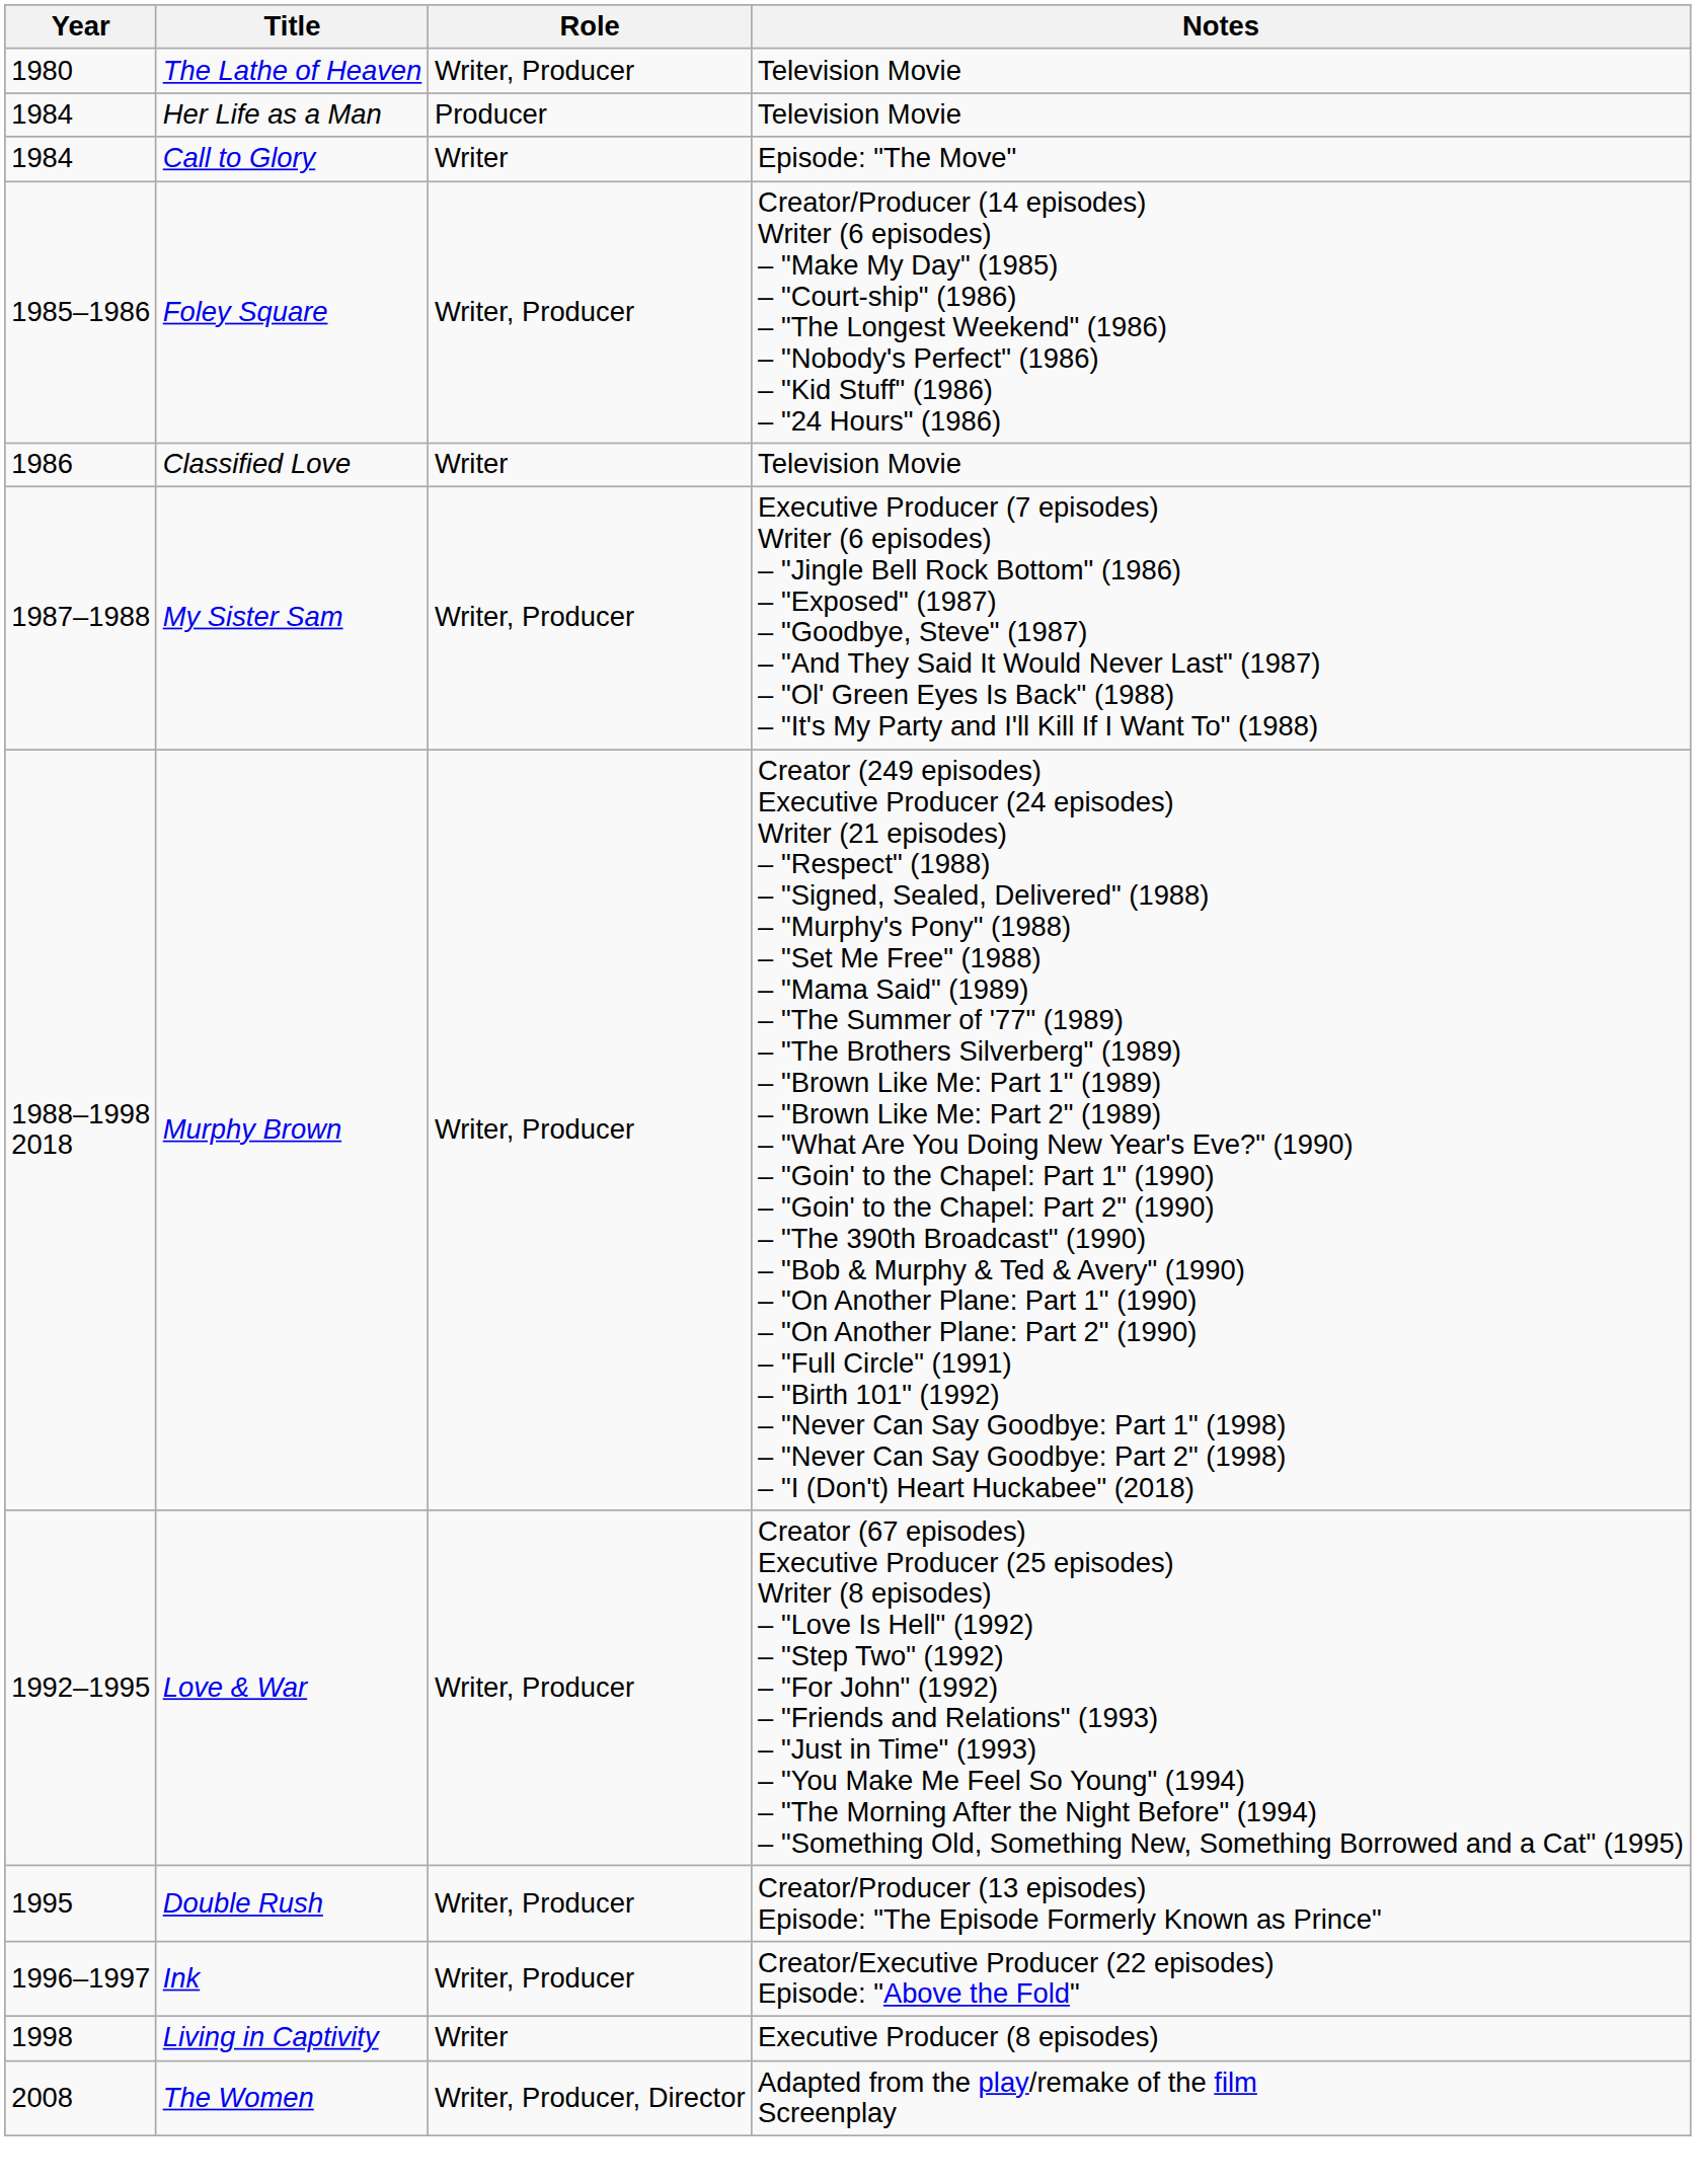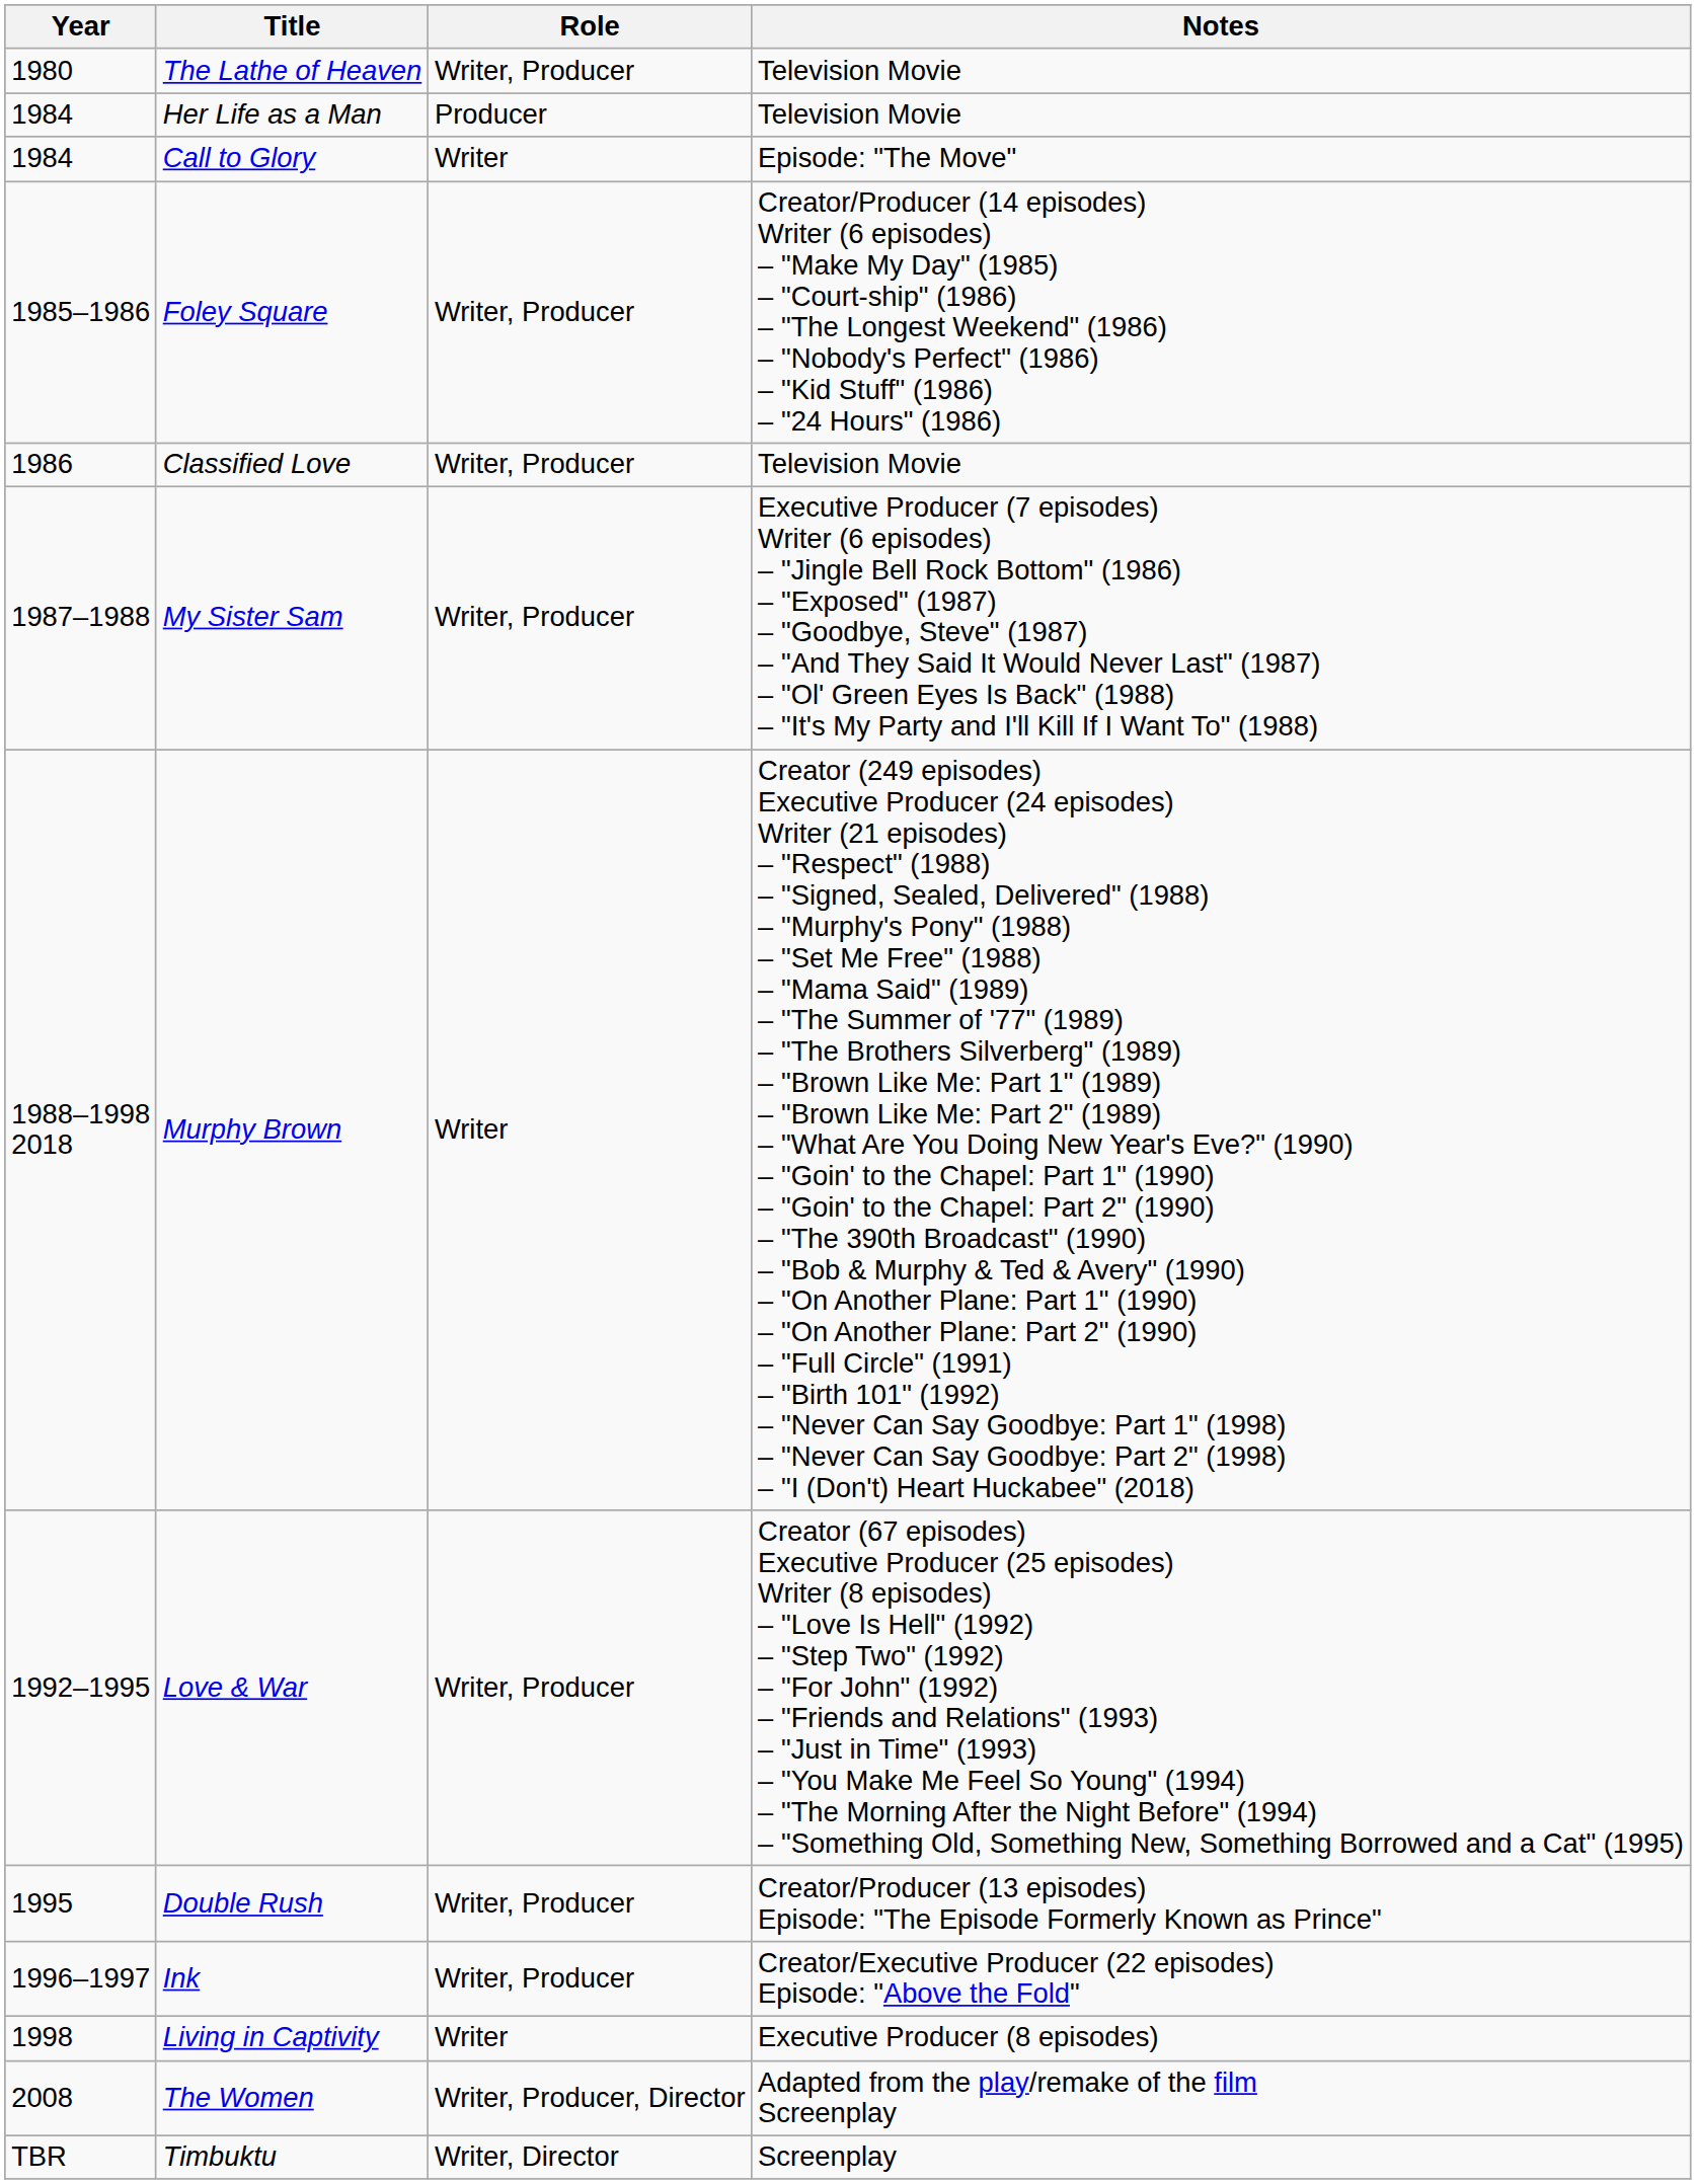 <table class="wikitable">
 <tr>
 <th>Year</th>
 <th>Title</th>
 <th>Role</th>
 <th>Notes</th>
 </tr>
 <tr>
 <td>1980</td>
 <td><em><a href='#'>The Lathe of Heaven</a></em></td>
 <td>Writer, Producer</td>
 <td>Television Movie</td>
 </tr>
 <tr>
 <td>1984</td>
 <td><em>Her Life as a Man</em></td>
 <td>Producer</td>
 <td>Television Movie</td>
 </tr>
 <tr>
 <td>1984</td>
 <td><em><a href='#'>Call to Glory</a></em></td>
 <td>Writer</td>
 <td>Episode: "The Move"</td>
 </tr>
 <tr>
 <td>1985–1986</td>
 <td><em><a href='#'>Foley Square</a></em></td>
 <td>Writer, Producer</td>
 <td>Creator/Producer (14 episodes)<br>Writer (6 episodes)<br>– "Make My Day" (1985)<br>– "Court-ship" (1986)<br>– "The Longest Weekend" (1986)<br>– "Nobody's Perfect" (1986)<br>– "Kid Stuff" (1986)<br>– "24 Hours" (1986)</td>
 </tr>
 <tr>
 <td>1986</td>
 <td><em>Classified Love</em></td>
-<td>Writer</td>
+<td>Writer, Producer</td>
 <td>Television Movie</td>
 </tr>
 <tr>
 <td>1987–1988</td>
 <td><em><a href='#'>My Sister Sam</a></em></td>
 <td>Writer, Producer</td>
 <td>Executive Producer (7 episodes)<br>Writer (6 episodes)<br>– "Jingle Bell Rock Bottom" (1986)<br>– "Exposed" (1987)<br>– "Goodbye, Steve" (1987)<br>– "And They Said It Would Never Last" (1987)<br>– "Ol' Green Eyes Is Back" (1988)<br>– "It's My Party and I'll Kill If I Want To" (1988)</td>
 </tr>
 <tr>
 <td>1988–1998<br>2018</td>
 <td><em><a href='#'>Murphy Brown</a></em></td>
-<td>Writer, Producer</td>
+<td>Writer</td>
 <td>Creator (249 episodes)<br>Executive Producer (24 episodes)<br>Writer (21 episodes)<br>– "Respect" (1988)<br>– "Signed, Sealed, Delivered" (1988)<br>– "Murphy's Pony" (1988)<br>– "Set Me Free" (1988)<br>– "Mama Said" (1989)<br>– "The Summer of '77" (1989)<br>– "The Brothers Silverberg" (1989)<br>– "Brown Like Me: Part 1" (1989)<br>– "Brown Like Me: Part 2" (1989)<br>– "What Are You Doing New Year's Eve?" (1990)<br>– "Goin' to the Chapel: Part 1" (1990)<br>– "Goin' to the Chapel: Part 2" (1990)<br>– "The 390th Broadcast" (1990)<br>– "Bob & Murphy & Ted & Avery" (1990)<br>– "On Another Plane: Part 1" (1990)<br>– "On Another Plane: Part 2" (1990)<br>– "Full Circle" (1991)<br>– "Birth 101" (1992)<br>– "Never Can Say Goodbye: Part 1" (1998)<br>– "Never Can Say Goodbye: Part 2" (1998)<br>– "I (Don't) Heart Huckabee" (2018)<br></td>
 </tr>
 <tr>
 <td>1992–1995</td>
 <td><em><a href='#'>Love & War</a></em></td>
 <td>Writer, Producer</td>
 <td>Creator (67 episodes)<br>Executive Producer (25 episodes)<br>Writer (8 episodes)<br>– "Love Is Hell" (1992)<br>– "Step Two" (1992)<br>– "For John" (1992)<br>– "Friends and Relations" (1993)<br>– "Just in Time" (1993)<br>– "You Make Me Feel So Young" (1994)<br>– "The Morning After the Night Before" (1994)<br>– "Something Old, Something New, Something Borrowed and a Cat" (1995)<br></td>
 </tr>
 <tr>
 <td>1995</td>
 <td><em><a href='#'>Double Rush</a></em></td>
 <td>Writer, Producer</td>
 <td>Creator/Producer (13 episodes)<br>Episode: "The Episode Formerly Known as Prince"</td>
 </tr>
 <tr>
 <td>1996–1997</td>
 <td><em><a href='#'>Ink</a></em></td>
 <td>Writer, Producer</td>
 <td>Creator/Executive Producer (22 episodes)<br>Episode: "<a href='#'>Above the Fold</a>"</td>
 </tr>
 <tr>
 <td>1998</td>
 <td><em><a href='#'>Living in Captivity</a></em></td>
 <td>Writer</td>
 <td>Executive Producer (8 episodes)</td>
 </tr>
 <tr>
 <td>2008</td>
 <td><em><a href='#'>The Women</a></em></td>
 <td>Writer, Producer, Director</td>
 <td>Adapted from the <a href='#'>play</a>/remake of the <a href='#'>film</a><br>Screenplay </td>
 </tr>
+<tr>
+<td>TBR</td>
+<td><em>Timbuktu</em></td>
+<td>Writer, Director</td>
+<td>Screenplay</td>
+</tr>
 </table>
